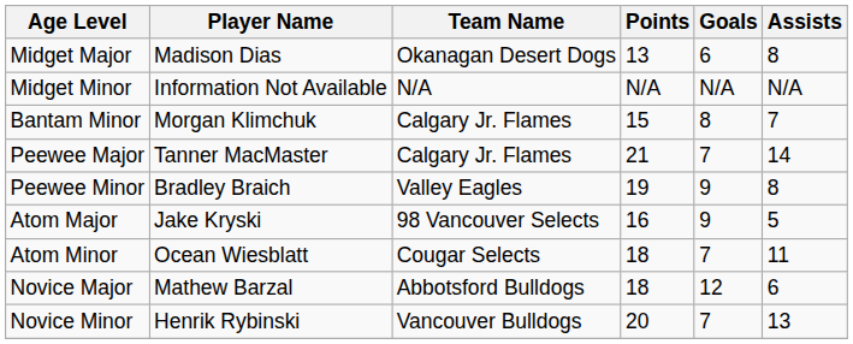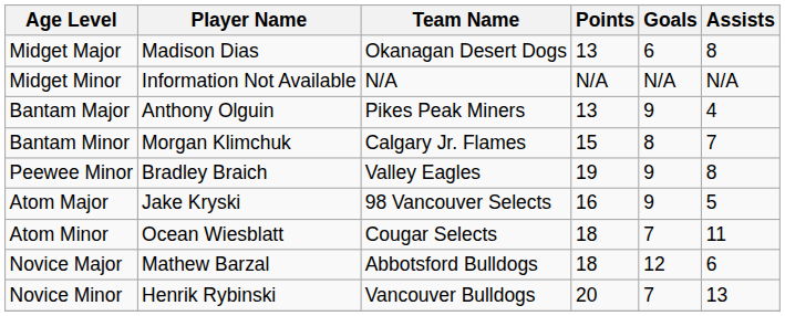 <table class="wikitable">
 <tr>
 <th>Age Level</th>
 <th>Player Name</th>
 <th>Team Name</th>
 <th>Points</th>
 <th>Goals</th>
 <th>Assists</th>
 </tr>
 <tr>
 <td>Midget Major</td>
 <td> Madison Dias</td>
 <td> Okanagan Desert Dogs</td>
 <td>13</td>
 <td>6</td>
 <td>8</td>
 </tr>
 <tr>
 <td>Midget Minor</td>
 <td>Information Not Available</td>
 <td>N/A</td>
 <td>N/A</td>
 <td>N/A</td>
 <td>N/A</td>
 </tr>
 <tr>
+<td>Bantam Major</td>
+<td> Anthony Olguin</td>
+<td> Pikes Peak Miners</td>
+<td>13</td>
+<td>9</td>
+<td>4</td>
+</tr>
+<tr>
 <td>Bantam Minor</td>
 <td> Morgan Klimchuk</td>
 <td> Calgary Jr. Flames</td>
 <td>15</td>
 <td>8</td>
 <td>7</td>
-</tr>
-<tr>
-<td>Peewee Major</td>
-<td> Tanner MacMaster</td>
-<td> Calgary Jr. Flames</td>
-<td>21</td>
-<td>7</td>
-<td>14</td>
 </tr>
 <tr>
 <td>Peewee Minor</td>
 <td> Bradley Braich</td>
 <td> Valley Eagles</td>
 <td>19</td>
 <td>9</td>
 <td>8</td>
 </tr>
 <tr>
 <td>Atom Major</td>
 <td> Jake Kryski</td>
 <td> 98 Vancouver Selects</td>
 <td>16</td>
 <td>9</td>
 <td>5</td>
 </tr>
 <tr>
 <td>Atom Minor</td>
 <td> Ocean Wiesblatt</td>
 <td>Cougar Selects</td>
 <td>18</td>
 <td>7</td>
 <td>11</td>
 </tr>
 <tr>
 <td>Novice Major</td>
 <td> Mathew Barzal</td>
 <td> Abbotsford Bulldogs</td>
 <td>18</td>
 <td>12</td>
 <td>6</td>
 </tr>
 <tr>
 <td>Novice Minor</td>
 <td> Henrik Rybinski</td>
 <td> Vancouver Bulldogs</td>
 <td>20</td>
 <td>7</td>
 <td>13</td>
 </tr>
 <tr>
 </tr>
 </table>
